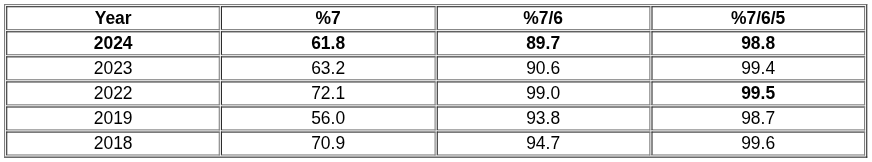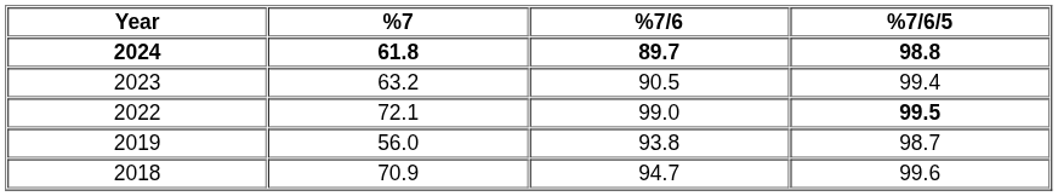 <table style="WIDTH:50%; text-align:center" cellspacing="1" cellpadding="1" border="1">
 <tr>
 <th style="WIDTH: 20%">Year</th>
 <th style="WIDTH: 20%">%7</th>
 <th style="WIDTH: 20%">%7/6</th>
 <th style="WIDTH: 20%">%7/6/5</th>
 </tr>
 <tr>
 <td><strong>2024</strong></td>
 <td><strong>61.8</strong></td>
 <td><strong>89.7</strong></td>
 <td><strong>98.8</strong></td>
 </tr>
 <tr>
 <td>2023</td>
 <td>63.2</td>
-<td>90.6</td>
+<td>90.5</td>
 <td>99.4</td>
 </tr>
 <tr>
 <td>2022</td>
 <td>72.1</td>
 <td>99.0</td>
 <td><strong>99.5</strong></td>
 </tr>
 <tr>
 <td>2019</td>
 <td>56.0</td>
 <td>93.8</td>
 <td>98.7</td>
 </tr>
 <tr>
 <td>2018</td>
 <td>70.9</td>
 <td>94.7</td>
 <td>99.6</td>
 </tr>
 </table>
